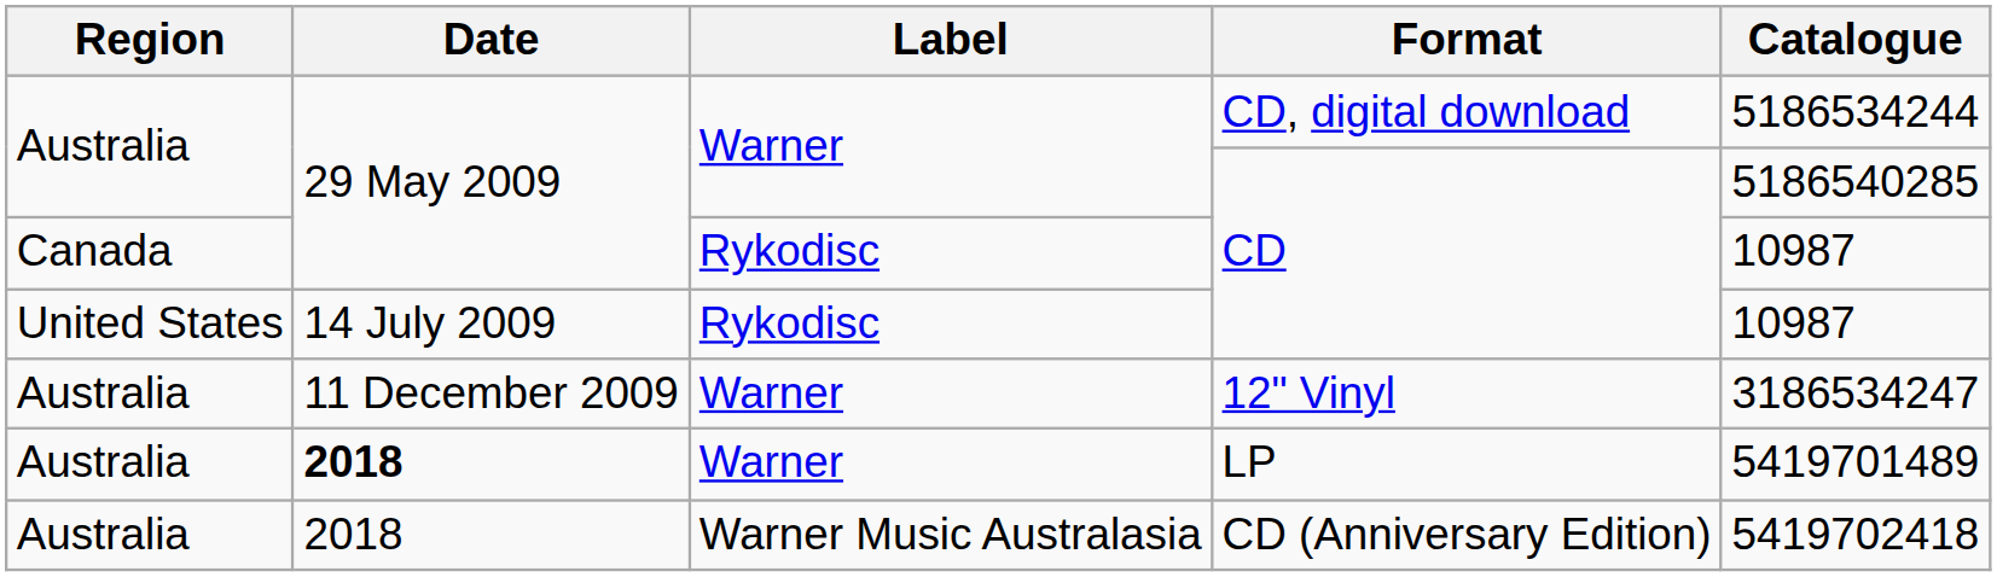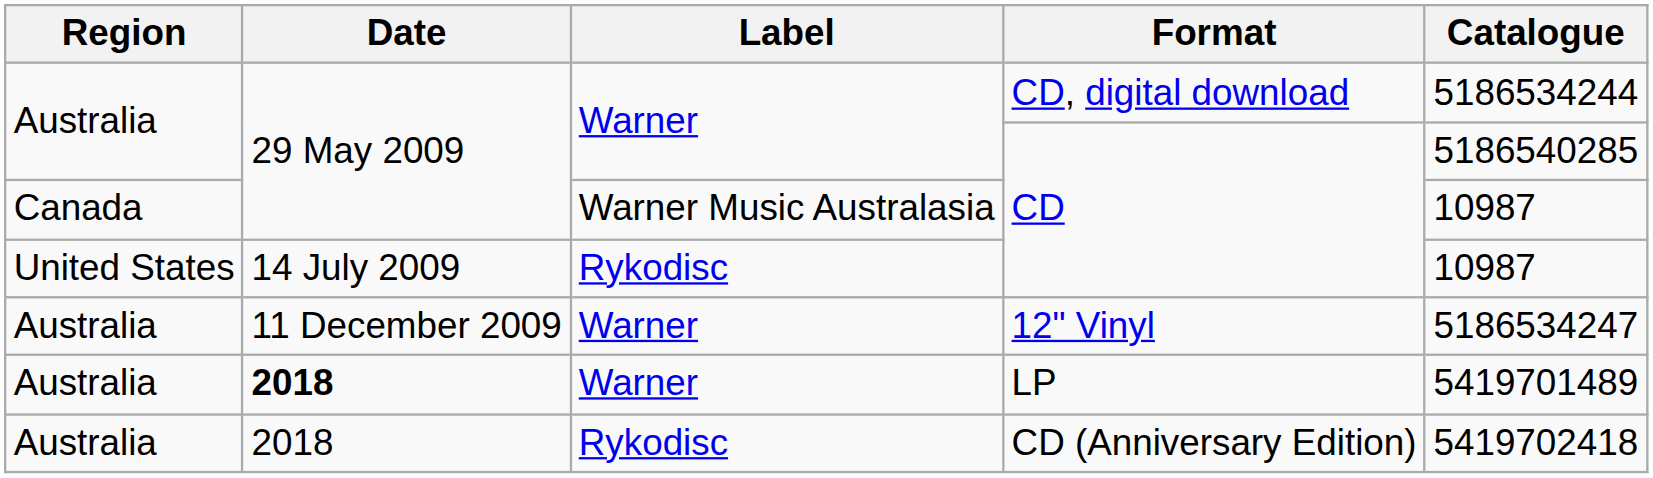 <table class="wikitable">
 <tr>
 <th>Region</th>
 <th>Date</th>
 <th>Label</th>
 <th>Format</th>
 <th>Catalogue</th>
 </tr>
 <tr>
 <td rowspan="2">Australia</td>
 <td rowspan="3">29 May 2009</td>
 <td rowspan="2"><a href='#'>Warner</a></td>
 <td><a href='#'>CD</a>, <a href='#'>digital download</a></td>
 <td>5186534244</td>
 </tr>
 <tr>
 <td rowspan="3"><a href='#'>CD</a></td>
 <td>5186540285</td>
 </tr>
 <tr>
 <td>Canada</td>
-<td><a href='#'>Rykodisc</a></td>
+<td>Warner Music Australasia</td>
 <td>10987</td>
 </tr>
 <tr>
 <td>United States</td>
 <td>14 July 2009</td>
 <td><a href='#'>Rykodisc</a></td>
 <td>10987</td>
 </tr>
 <tr>
 <td>Australia</td>
 <td>11 December 2009</td>
 <td><a href='#'>Warner</a></td>
 <td><a href='#'>12" Vinyl</a></td>
-<td>3186534247</td>
+<td>5186534247</td>
 </tr>
 <tr>
 <td>Australia</td>
 <td><strong>2018</strong></td>
 <td><a href='#'>Warner</a></td>
 <td>LP</td>
 <td>5419701489</td>
 </tr>
 <tr>
 <td>Australia</td>
 <td>2018</td>
-<td>Warner Music Australasia</td>
+<td><a href='#'>Rykodisc</a></td>
 <td>CD (Anniversary Edition)</td>
 <td>5419702418</td>
 </tr>
 </table>
